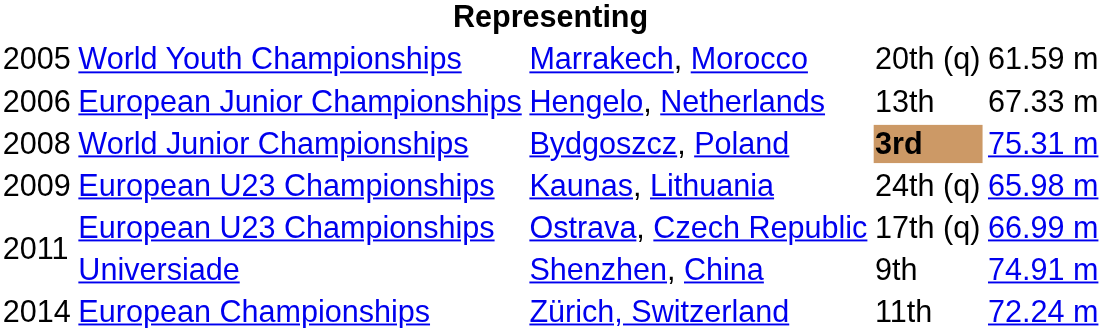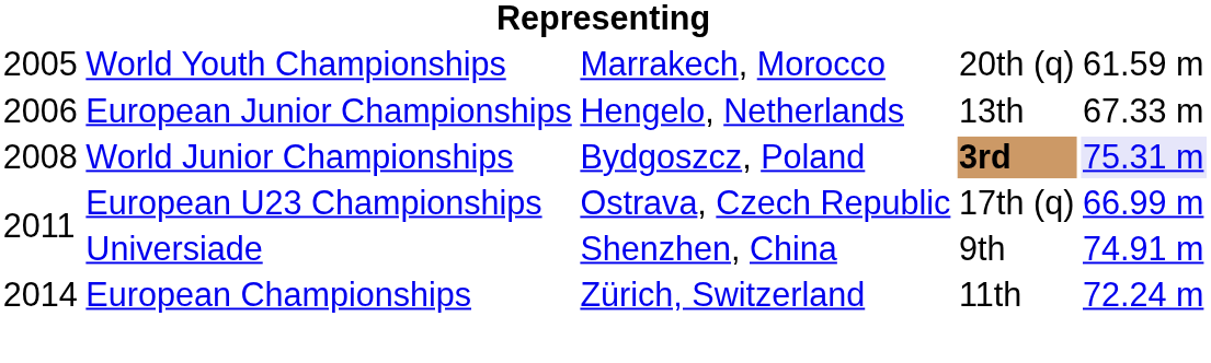 <table>
 <tr>
 <th colspan="5">Representing </th>
 </tr>
 <tr>
 <td>2005</td>
 <td><a href='#'>World Youth Championships</a></td>
 <td><a href='#'>Marrakech</a>, <a href='#'>Morocco</a></td>
 <td>20th (q)</td>
 <td>61.59 m</td>
 </tr>
 <tr>
 <td>2006</td>
 <td><a href='#'>European Junior Championships</a></td>
 <td><a href='#'>Hengelo</a>, <a href='#'>Netherlands</a></td>
 <td>13th</td>
 <td>67.33 m</td>
 </tr>
 <tr>
 <td>2008</td>
 <td><a href='#'>World Junior Championships</a></td>
 <td><a href='#'>Bydgoszcz</a>, <a href='#'>Poland</a></td>
 <td bgcolor="CC9966"><strong>3rd</strong></td>
-<td><a href='#'>75.31 m</a></td>
-</tr>
-<tr>
-<td>2009</td>
-<td><a href='#'>European U23 Championships</a></td>
-<td><a href='#'>Kaunas</a>, <a href='#'>Lithuania</a></td>
-<td>24th (q)</td>
-<td><a href='#'>65.98 m</a></td>
+<td style="background: lavender;"><a href='#'>75.31 m</a></td>
 </tr>
 <tr>
 <td rowspan=2>2011</td>
 <td><a href='#'>European U23 Championships</a></td>
 <td><a href='#'>Ostrava</a>, <a href='#'>Czech Republic</a></td>
 <td>17th (q)</td>
 <td><a href='#'>66.99 m</a></td>
 </tr>
 <tr>
 <td><a href='#'>Universiade</a></td>
 <td><a href='#'>Shenzhen</a>, <a href='#'>China</a></td>
 <td>9th</td>
 <td><a href='#'>74.91 m</a></td>
 </tr>
 <tr>
 <td>2014</td>
 <td><a href='#'>European Championships</a></td>
 <td><a href='#'>Zürich, Switzerland</a></td>
 <td>11th</td>
 <td><a href='#'>72.24 m</a></td>
 </tr>
 </table>
